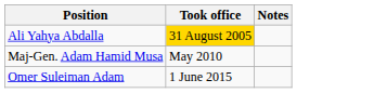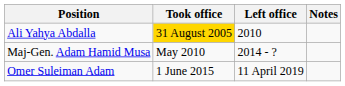 <table class="wikitable">
 <tr>
 <th>Position</th>
 <th>Took office</th>
+<th>Left office</th>
 <th>Notes</th>
 </tr>
 <tr>
 <td><a href='#'>Ali Yahya Abdalla</a></td>
 <td style="background: gold;">31 August 2005</td>
+<td>2010</td>
 <td></td>
 </tr>
 <tr>
 <td>Maj-Gen. <a href='#'>Adam Hamid Musa</a></td>
 <td>May 2010</td>
+<td>2014 - ?</td>
 <td></td>
 </tr>
 <tr>
 <td><a href='#'>Omer Suleiman Adam</a></td>
 <td>1 June 2015</td>
+<td>11 April 2019</td>
 <td></td>
 </tr>
 </table>
